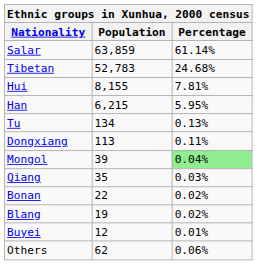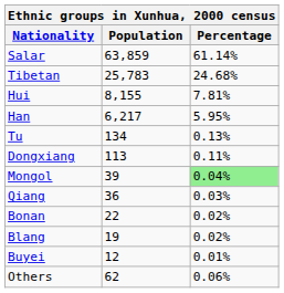 <table class="wikitable">
 <tr>
 <th colspan="3">Ethnic groups in Xunhua, 2000 census</th>
 </tr>
 <tr bgcolor="cccccc">
 <th><a href='#'>Nationality</a></th>
 <th>Population</th>
 <th>Percentage</th>
 </tr>
 <tr>
 <td><a href='#'>Salar</a></td>
 <td>63,859</td>
 <td>61.14%</td>
 </tr>
 <tr>
 <td><a href='#'>Tibetan</a></td>
-<td>52,783</td>
+<td>25,783</td>
 <td>24.68%</td>
 </tr>
 <tr>
 <td><a href='#'>Hui</a></td>
 <td>8,155</td>
 <td>7.81%</td>
 </tr>
 <tr>
 <td><a href='#'>Han</a></td>
-<td>6,215</td>
+<td>6,217</td>
 <td>5.95%</td>
 </tr>
 <tr>
 <td><a href='#'>Tu</a></td>
 <td>134</td>
 <td>0.13%</td>
 </tr>
 <tr>
 <td><a href='#'>Dongxiang</a></td>
 <td>113</td>
 <td>0.11%</td>
 </tr>
 <tr>
 <td><a href='#'>Mongol</a></td>
 <td>39</td>
 <td style="background: lightgreen;">0.04%</td>
 </tr>
 <tr>
 <td><a href='#'>Qiang</a></td>
-<td>35</td>
+<td>36</td>
 <td>0.03%</td>
 </tr>
 <tr>
 <td><a href='#'>Bonan</a></td>
 <td>22</td>
 <td>0.02%</td>
 </tr>
 <tr>
 <td><a href='#'>Blang</a></td>
 <td>19</td>
 <td>0.02%</td>
 </tr>
 <tr>
 <td><a href='#'>Buyei</a></td>
 <td>12</td>
 <td>0.01%</td>
 </tr>
 <tr>
 <td>Others</td>
 <td>62</td>
 <td>0.06%</td>
 </tr>
 </table>
